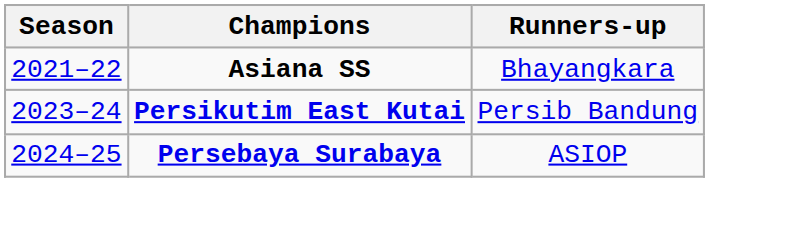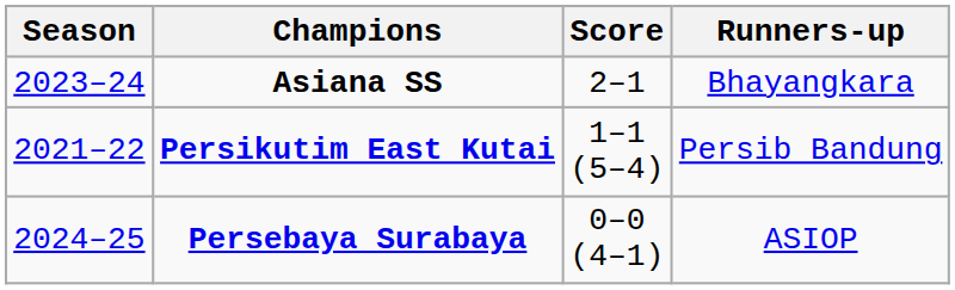 <table class="wikitable" style="text-align:center;">
 <tr>
 <th>Season</th>
 <th>Champions</th>
+<th>Score</th>
 <th>Runners-up</th>
 </tr>
 <tr>
-<td><a href='#'>2021–22</a></td>
+<td><a href='#'>2023–24</a></td>
 <td><strong>Asiana SS</strong></td>
+<td>2–1</td>
 <td><a href='#'>Bhayangkara</a></td>
 </tr>
 <tr>
-<td><a href='#'>2023–24</a></td>
+<td><a href='#'>2021–22</a></td>
 <td><strong><a href='#'>Persikutim East Kutai</a></strong></td>
+<td>1–1<br>(5–4) </td>
 <td><a href='#'>Persib Bandung</a></td>
 </tr>
 <tr>
 <td><a href='#'>2024–25</a></td>
 <td><strong><a href='#'>Persebaya Surabaya</a></strong></td>
+<td>0–0<br>(4–1) </td>
 <td><a href='#'>ASIOP</a></td>
 </tr>
 </table>
